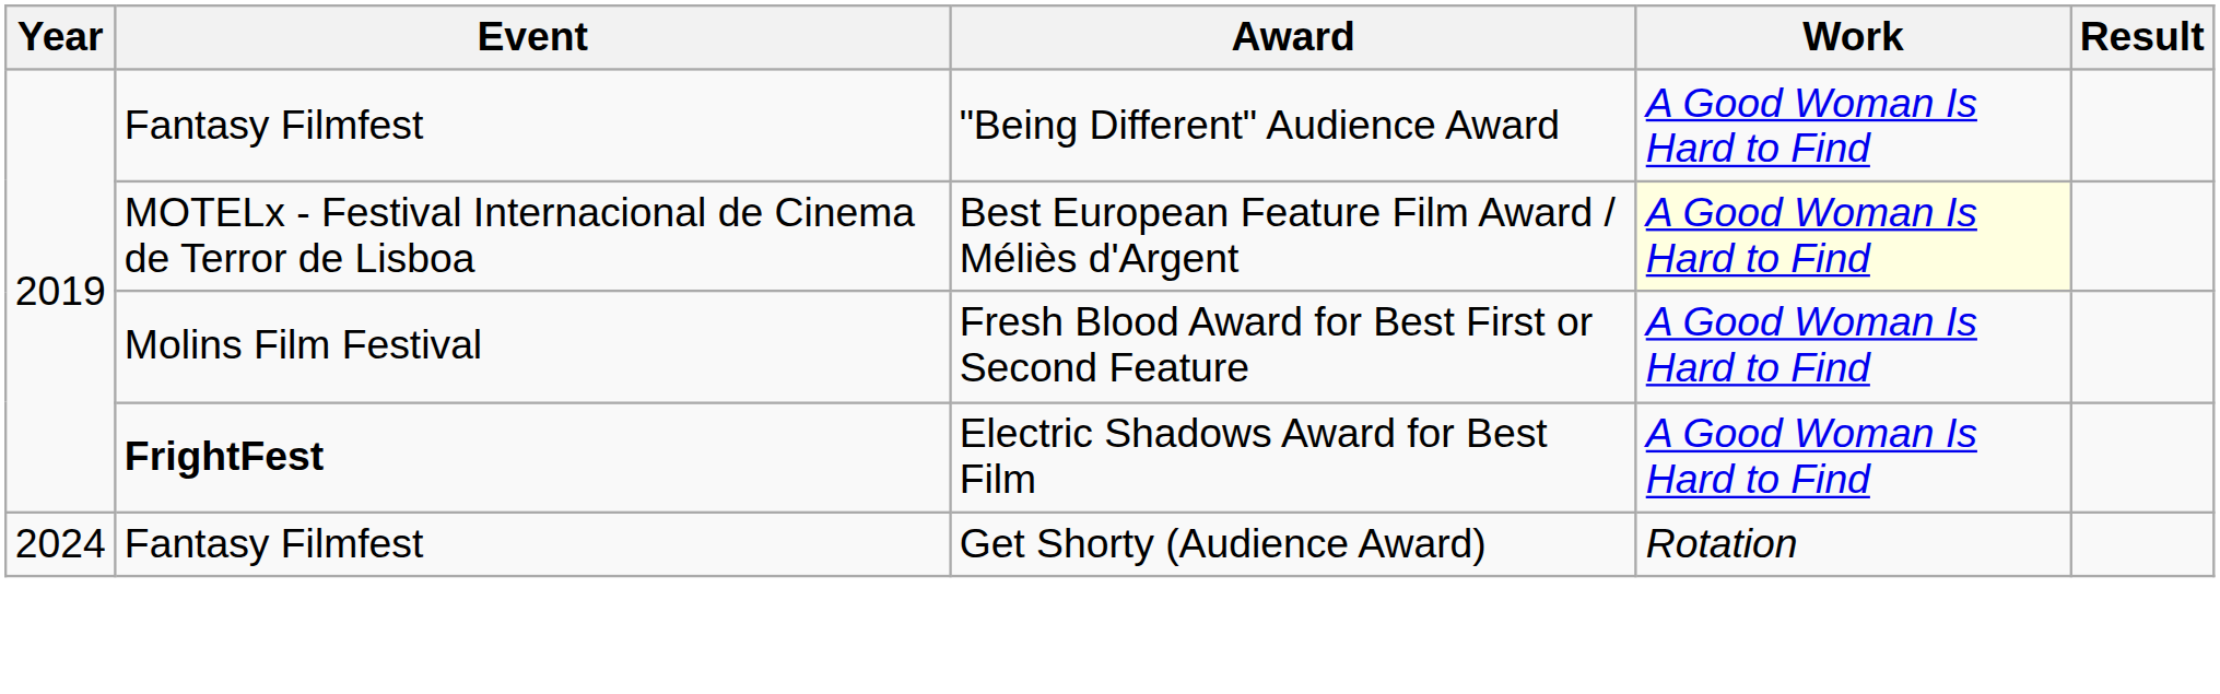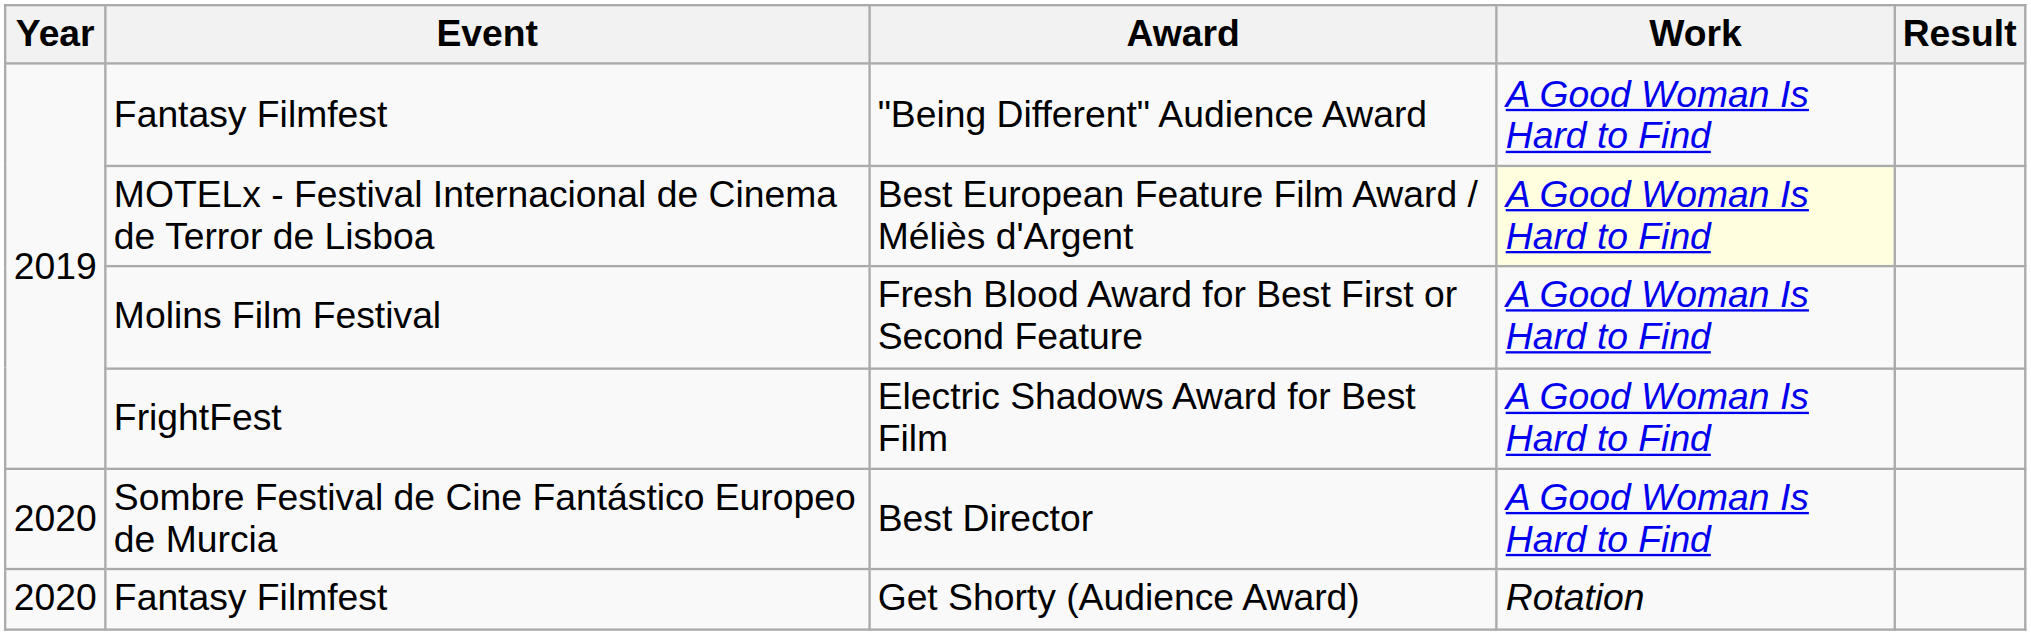 <table class="wikitable">
 <tr>
 <th>Year</th>
 <th>Event</th>
 <th>Award</th>
 <th>Work</th>
 <th>Result</th>
 </tr>
 <tr>
 <td rowspan="4">2019</td>
 <td>Fantasy Filmfest</td>
 <td>"Being Different" Audience Award</td>
 <td><em><a href='#'>A Good Woman Is Hard to Find</a></em></td>
 <td></td>
 </tr>
 <tr>
 <td>MOTELx - Festival Internacional de Cinema de Terror de Lisboa</td>
 <td>Best European Feature Film Award / Méliès d'Argent</td>
 <td style="background: lightyellow;"><em><a href='#'>A Good Woman Is Hard to Find</a></em></td>
 <td></td>
 </tr>
 <tr>
 <td>Molins Film Festival</td>
 <td>Fresh Blood Award for Best First or Second Feature</td>
 <td><em><a href='#'>A Good Woman Is Hard to Find</a></em></td>
 <td></td>
 </tr>
 <tr>
-<td><strong>FrightFest</strong></td>
+<td>FrightFest</td>
 <td>Electric Shadows Award for Best Film</td>
 <td><em><a href='#'>A Good Woman Is Hard to Find</a></em></td>
 <td></td>
 </tr>
 <tr>
-<td>2024</td>
+<td>2020</td>
+<td>Sombre Festival de Cine Fantástico Europeo de Murcia</td>
+<td>Best Director</td>
+<td><em><a href='#'>A Good Woman Is Hard to Find</a></em></td>
+<td></td>
+</tr>
+<tr>
+<td>2020</td>
 <td>Fantasy Filmfest</td>
 <td>Get Shorty (Audience Award)</td>
 <td><em>Rotation</em></td>
 <td></td>
 </tr>
 </table>
